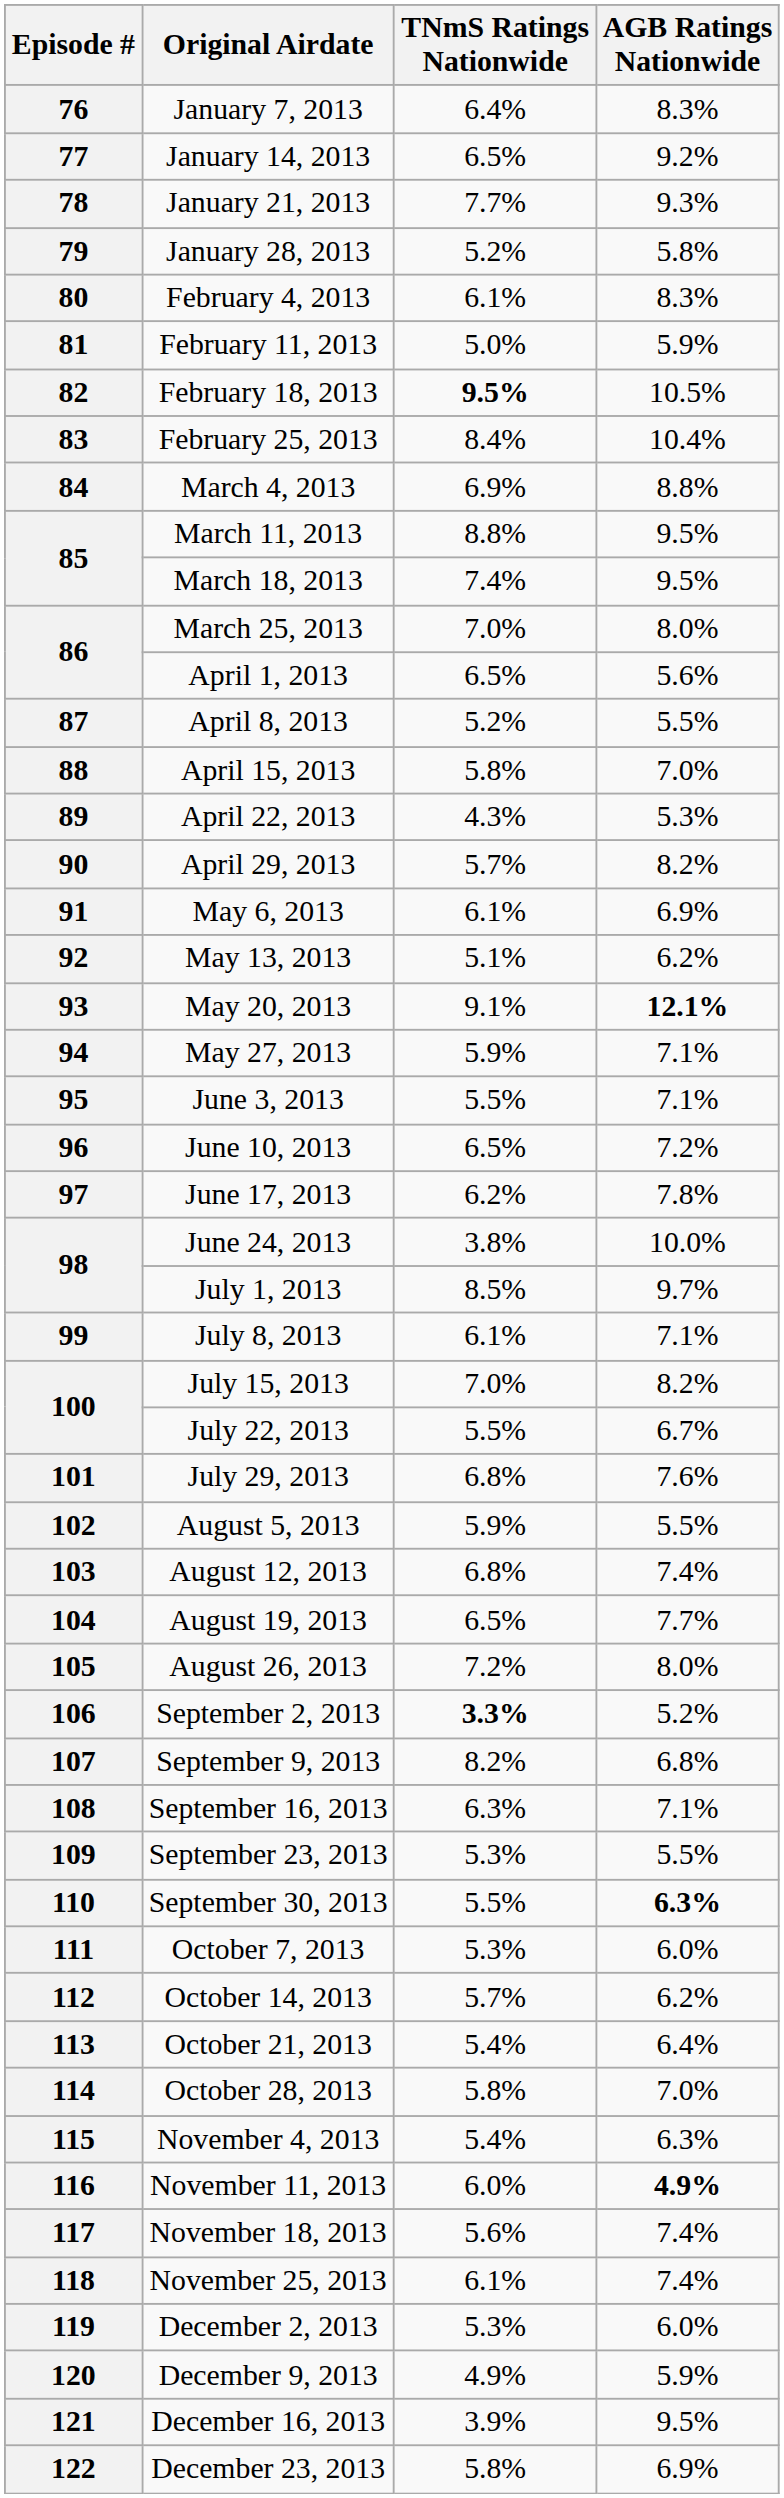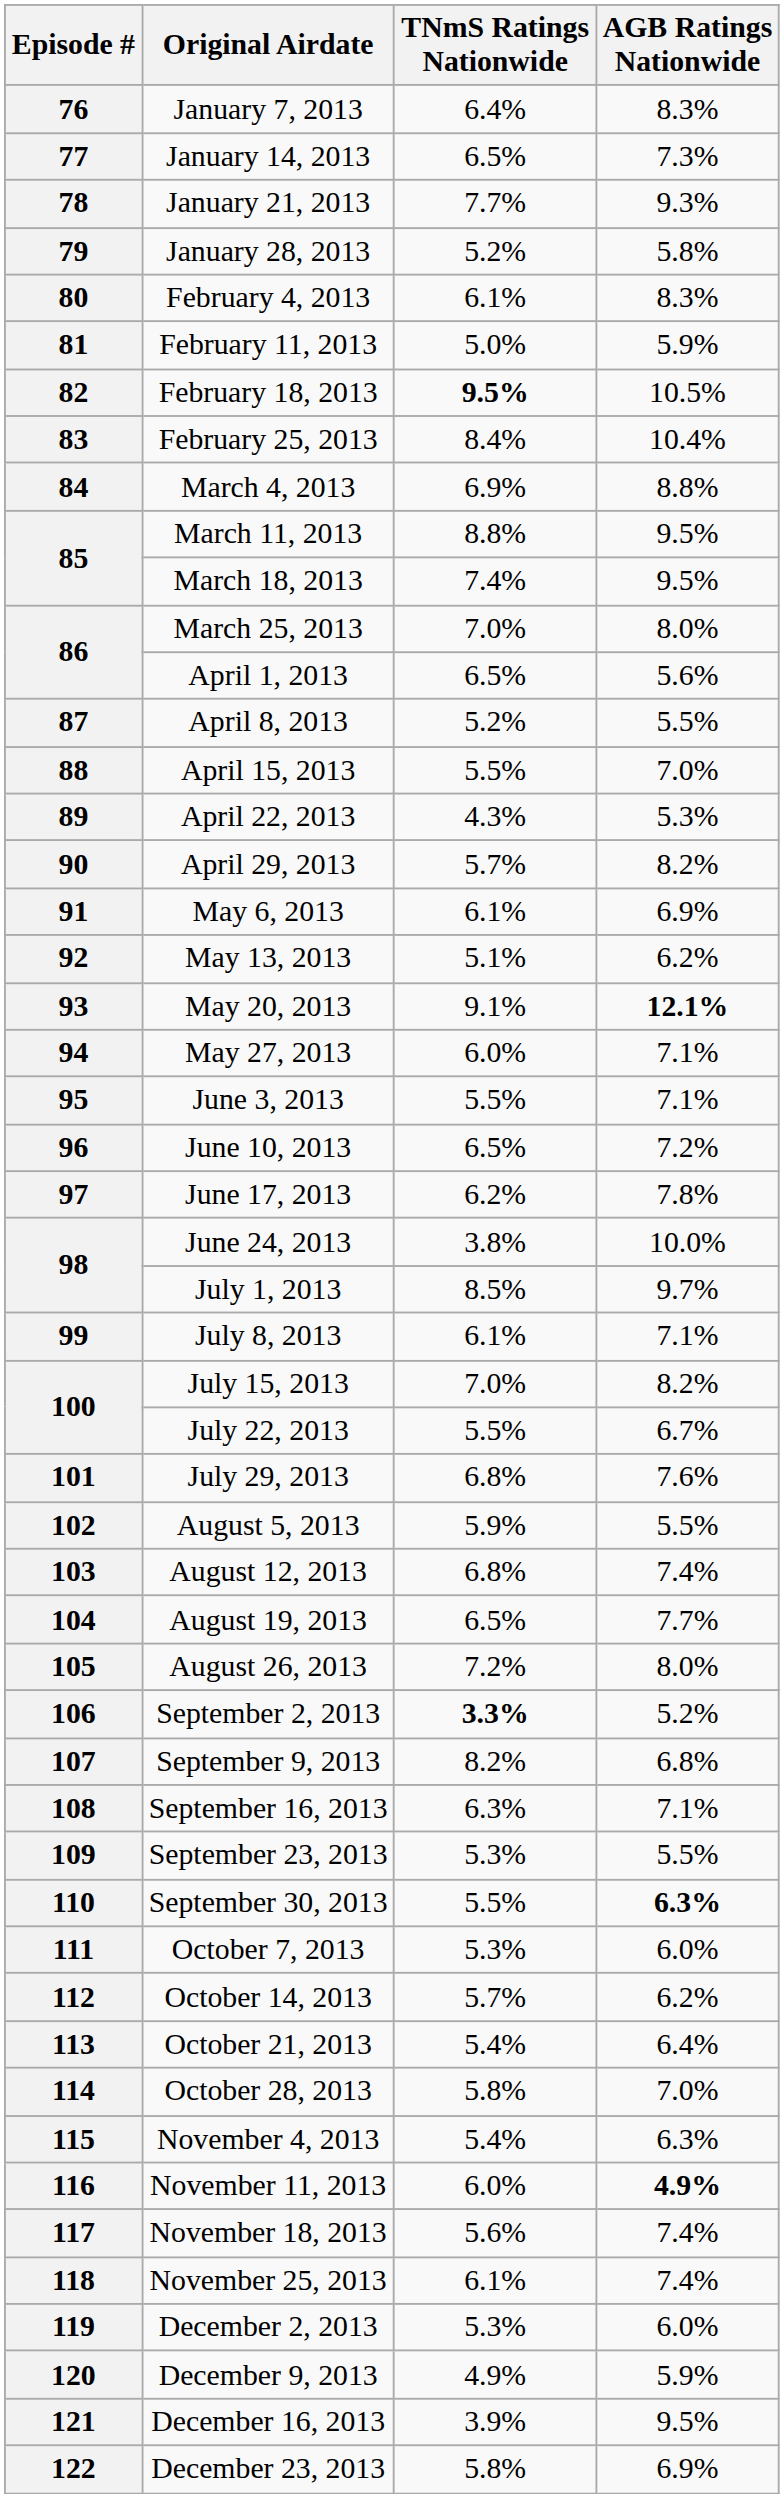 <table class="wikitable" style="text-align:center;">
 <tr>
 <th>Episode #</th>
 <th>Original Airdate</th>
 <th>TNmS Ratings<br>Nationwide</th>
 <th>AGB Ratings<br>Nationwide</th>
 </tr>
 <tr>
 <th>76</th>
 <td>January 7, 2013</td>
 <td>6.4%</td>
 <td>8.3%</td>
 </tr>
 <tr>
 <th>77</th>
 <td>January 14, 2013</td>
 <td>6.5%</td>
-<td>9.2%</td>
+<td>7.3%</td>
 </tr>
 <tr>
 <th>78</th>
 <td>January 21, 2013</td>
 <td>7.7%</td>
 <td>9.3%</td>
 </tr>
 <tr>
 <th>79</th>
 <td>January 28, 2013</td>
 <td>5.2%</td>
 <td>5.8%</td>
 </tr>
 <tr>
 <th>80</th>
 <td>February 4, 2013</td>
 <td>6.1%</td>
 <td>8.3%</td>
 </tr>
 <tr>
 <th>81</th>
 <td>February 11, 2013</td>
 <td>5.0%</td>
 <td>5.9%</td>
 </tr>
 <tr>
 <th>82</th>
 <td>February 18, 2013</td>
 <td><span><strong>9.5%</strong></span></td>
 <td>10.5%</td>
 </tr>
 <tr>
 <th>83</th>
 <td>February 25, 2013</td>
 <td>8.4%</td>
 <td>10.4%</td>
 </tr>
 <tr>
 <th>84</th>
 <td>March 4, 2013</td>
 <td>6.9%</td>
 <td>8.8%</td>
 </tr>
 <tr>
 <th rowspan="2">85</th>
 <td>March 11, 2013</td>
 <td>8.8%</td>
 <td>9.5%</td>
 </tr>
 <tr>
 <td>March 18, 2013</td>
 <td>7.4%</td>
 <td>9.5%</td>
 </tr>
 <tr>
 <th rowspan="2">86</th>
 <td>March 25, 2013</td>
 <td>7.0%</td>
 <td>8.0%</td>
 </tr>
 <tr>
 <td>April 1, 2013</td>
 <td>6.5%</td>
 <td>5.6%</td>
 </tr>
 <tr>
 <th>87</th>
 <td>April 8, 2013</td>
 <td>5.2%</td>
 <td>5.5%</td>
 </tr>
 <tr>
 <th>88</th>
 <td>April 15, 2013</td>
-<td>5.8%</td>
+<td>5.5%</td>
 <td>7.0%</td>
 </tr>
 <tr>
 <th>89</th>
 <td>April 22, 2013</td>
 <td>4.3%</td>
 <td>5.3%</td>
 </tr>
 <tr>
 <th>90</th>
 <td>April 29, 2013</td>
 <td>5.7%</td>
 <td>8.2%</td>
 </tr>
 <tr>
 <th>91</th>
 <td>May 6, 2013</td>
 <td>6.1%</td>
 <td>6.9%</td>
 </tr>
 <tr>
 <th>92</th>
 <td>May 13, 2013</td>
 <td>5.1%</td>
 <td>6.2%</td>
 </tr>
 <tr>
 <th>93</th>
 <td>May 20, 2013</td>
 <td>9.1%</td>
 <td><span><strong>12.1%</strong></span></td>
 </tr>
 <tr>
 <th>94</th>
 <td>May 27, 2013</td>
-<td>5.9%</td>
+<td>6.0%</td>
 <td>7.1%</td>
 </tr>
 <tr>
 <th>95</th>
 <td>June 3, 2013</td>
 <td>5.5%</td>
 <td>7.1%</td>
 </tr>
 <tr>
 <th>96</th>
 <td>June 10, 2013</td>
 <td>6.5%</td>
 <td>7.2%</td>
 </tr>
 <tr>
 <th>97</th>
 <td>June 17, 2013</td>
 <td>6.2%</td>
 <td>7.8%</td>
 </tr>
 <tr>
 <th rowspan="2">98</th>
 <td>June 24, 2013</td>
 <td>3.8%</td>
 <td>10.0%</td>
 </tr>
 <tr>
 <td>July 1, 2013</td>
 <td>8.5%</td>
 <td>9.7%</td>
 </tr>
 <tr>
 <th>99</th>
 <td>July 8, 2013</td>
 <td>6.1%</td>
 <td>7.1%</td>
 </tr>
 <tr>
 <th rowspan="2">100</th>
 <td>July 15, 2013</td>
 <td>7.0%</td>
 <td>8.2%</td>
 </tr>
 <tr>
 <td>July 22, 2013</td>
 <td>5.5%</td>
 <td>6.7%</td>
 </tr>
 <tr>
 <th>101</th>
 <td>July 29, 2013</td>
 <td>6.8%</td>
 <td>7.6%</td>
 </tr>
 <tr>
 <th>102</th>
 <td>August 5, 2013</td>
 <td>5.9%</td>
 <td>5.5%</td>
 </tr>
 <tr>
 <th>103</th>
 <td>August 12, 2013</td>
 <td>6.8%</td>
 <td>7.4%</td>
 </tr>
 <tr>
 <th>104</th>
 <td>August 19, 2013</td>
 <td>6.5%</td>
 <td>7.7%</td>
 </tr>
 <tr>
 <th>105</th>
 <td>August 26, 2013</td>
 <td>7.2%</td>
 <td>8.0%</td>
 </tr>
 <tr>
 <th>106</th>
 <td>September 2, 2013</td>
 <td><span><strong>3.3%</strong></span></td>
 <td>5.2%</td>
 </tr>
 <tr>
 <th>107</th>
 <td>September 9, 2013</td>
 <td>8.2%</td>
 <td>6.8%</td>
 </tr>
 <tr>
 <th>108</th>
 <td>September 16, 2013</td>
 <td>6.3%</td>
 <td>7.1%</td>
 </tr>
 <tr>
 <th>109</th>
 <td>September 23, 2013</td>
 <td>5.3%</td>
 <td>5.5%</td>
 </tr>
 <tr>
 <th>110</th>
 <td>September 30, 2013</td>
 <td>5.5%</td>
 <td><strong>6.3%</strong></td>
 </tr>
 <tr>
 <th>111</th>
 <td>October 7, 2013</td>
 <td>5.3%</td>
 <td>6.0%</td>
 </tr>
 <tr>
 <th>112</th>
 <td>October 14, 2013</td>
 <td>5.7%</td>
 <td>6.2%</td>
 </tr>
 <tr>
 <th>113</th>
 <td>October 21, 2013</td>
 <td>5.4%</td>
 <td>6.4%</td>
 </tr>
 <tr>
 <th>114</th>
 <td>October 28, 2013</td>
 <td>5.8%</td>
 <td>7.0%</td>
 </tr>
 <tr>
 <th>115</th>
 <td>November 4, 2013</td>
 <td>5.4%</td>
 <td>6.3%</td>
 </tr>
 <tr>
 <th>116</th>
 <td>November 11, 2013</td>
 <td>6.0%</td>
 <td><span><strong>4.9%</strong></span></td>
 </tr>
 <tr>
 <th>117</th>
 <td>November 18, 2013</td>
 <td>5.6%</td>
 <td>7.4%</td>
 </tr>
 <tr>
 <th>118</th>
 <td>November 25, 2013</td>
 <td>6.1%</td>
 <td>7.4%</td>
 </tr>
 <tr>
 <th>119</th>
 <td>December 2, 2013</td>
 <td>5.3%</td>
 <td>6.0%</td>
 </tr>
 <tr>
 <th>120</th>
 <td>December 9, 2013</td>
 <td>4.9%</td>
 <td>5.9%</td>
 </tr>
 <tr>
 <th>121</th>
 <td>December 16, 2013</td>
 <td>3.9%</td>
 <td>9.5%</td>
 </tr>
 <tr>
 <th>122</th>
 <td>December 23, 2013</td>
 <td>5.8%</td>
 <td>6.9%</td>
 </tr>
 </table>
